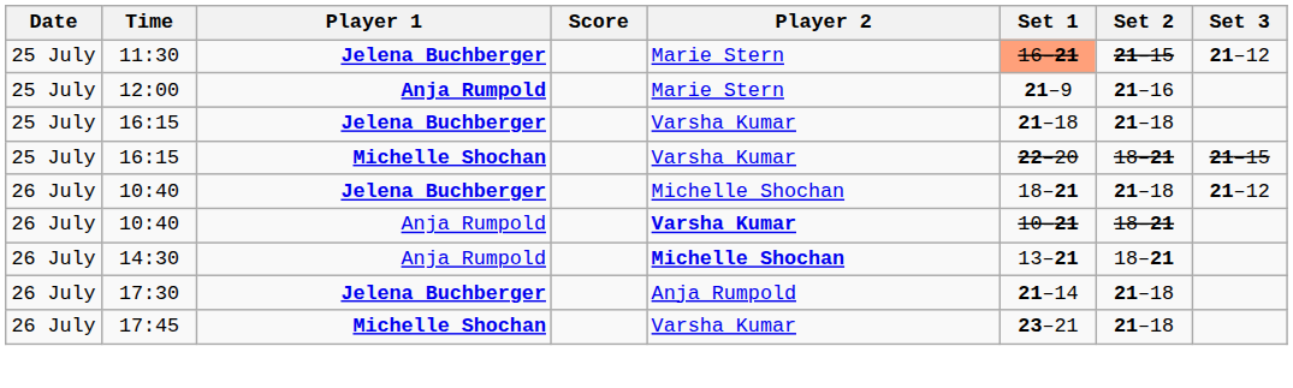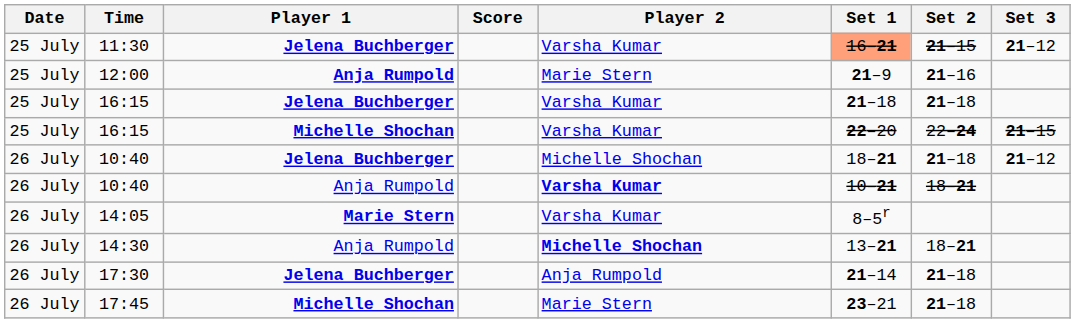 <table class="wikitable" style="font-size:90%; text-align:center">
 <tr>
 <th width="50">Date</th>
 <th width="50">Time</th>
 <th width="200">Player 1</th>
 <th width="50">Score</th>
 <th width="200">Player 2</th>
 <th width="50">Set 1</th>
 <th width="50">Set 2</th>
 <th width="50">Set 3</th>
 </tr>
 <tr>
 <td>25 July</td>
 <td>11:30</td>
 <td align="right"><strong><a href='#'>Jelena Buchberger</a> </strong></td>
 <td></td>
-<td align="left"> <a href='#'>Marie Stern</a></td>
+<td align="left"> <a href='#'>Varsha Kumar</a></td>
 <td style="background: lightsalmon;"><s>16–<strong>21</strong></s></td>
 <td><s><strong>21</strong>–15</s></td>
 <td><strong>21</strong>–12</td>
 </tr>
 <tr>
 <td>25 July</td>
 <td>12:00</td>
 <td align="right"><strong><a href='#'>Anja Rumpold</a> </strong></td>
 <td></td>
 <td align="left"> <a href='#'>Marie Stern</a></td>
 <td><strong>21</strong>–9</td>
 <td><strong>21</strong>–16</td>
 <td></td>
 </tr>
 <tr>
 <td>25 July</td>
 <td>16:15</td>
 <td align="right"><strong><a href='#'>Jelena Buchberger</a> </strong></td>
 <td></td>
 <td align="left"> <a href='#'>Varsha Kumar</a></td>
 <td><strong>21</strong>–18</td>
 <td><strong>21</strong>–18</td>
 <td></td>
 </tr>
 <tr>
 <td>25 July</td>
 <td>16:15</td>
 <td align="right"><strong><a href='#'>Michelle Shochan</a> </strong></td>
 <td></td>
 <td align="left"> <a href='#'>Varsha Kumar</a></td>
 <td><s><strong>22</strong>–20</s></td>
-<td><s>18–<strong>21</strong></s></td>
+<td><s>22–<strong>24</strong></s></td>
 <td><s><strong>21</strong>–15</s></td>
 </tr>
 <tr>
 <td>26 July</td>
 <td>10:40</td>
 <td align="right"><strong><a href='#'>Jelena Buchberger</a> </strong></td>
 <td></td>
 <td align="left"> <a href='#'>Michelle Shochan</a></td>
 <td>18–<strong>21</strong></td>
 <td><strong>21</strong>–18</td>
 <td><strong>21</strong>–12</td>
 </tr>
 <tr>
 <td>26 July</td>
 <td>10:40</td>
 <td align="right"><a href='#'>Anja Rumpold</a> </td>
 <td></td>
 <td align="left"><strong> <a href='#'>Varsha Kumar</a></strong></td>
 <td><s>10–<strong>21</strong></s></td>
 <td><s>18–<strong>21</strong></s></td>
+<td></td>
+</tr>
+<tr>
+<td>26 July</td>
+<td>14:05</td>
+<td align="right"><strong><a href='#'>Marie Stern</a> </strong></td>
+<td></td>
+<td align="left"> <a href='#'>Varsha Kumar</a></td>
+<td>8–5<sup>r</sup></td>
+<td></td>
 <td></td>
 </tr>
 <tr>
 <td>26 July</td>
 <td>14:30</td>
 <td align="right"><a href='#'>Anja Rumpold</a> </td>
 <td></td>
 <td align="left"><strong> <a href='#'>Michelle Shochan</a></strong></td>
 <td>13–<strong>21</strong></td>
 <td>18–<strong>21</strong></td>
 <td></td>
 </tr>
 <tr>
 <td>26 July</td>
 <td>17:30</td>
 <td align="right"><strong><a href='#'>Jelena Buchberger</a> </strong></td>
 <td></td>
 <td align="left"> <a href='#'>Anja Rumpold</a></td>
 <td><strong>21</strong>–14</td>
 <td><strong>21</strong>–18</td>
 <td></td>
 </tr>
 <tr>
 <td>26 July</td>
 <td>17:45</td>
 <td align="right"><strong><a href='#'>Michelle Shochan</a> </strong></td>
 <td></td>
-<td align="left"> <a href='#'>Varsha Kumar</a></td>
+<td align="left"> <a href='#'>Marie Stern</a></td>
 <td><strong>23</strong>–21</td>
 <td><strong>21</strong>–18</td>
 <td></td>
 </tr>
 </table>
